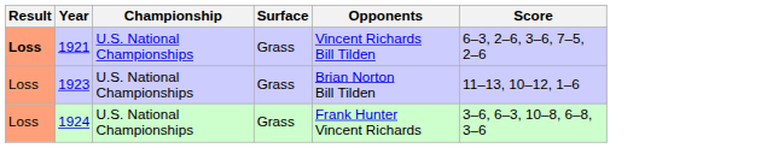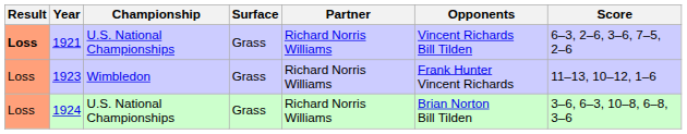 <table class="sortable wikitable">
 <tr>
 <th style="width:40px">Result</th>
 <th style="width:30px">Year</th>
 <th style="width:175px">Championship</th>
 <th style="width:50px">Surface</th>
+<th style="width:160px">Partner</th>
 <th style="width:160px">Opponents</th>
 <th style="width:160px" class="unsortable">Score</th>
 </tr>
 <tr style="background:#ccf;">
 <td style="background:#ffa07a;"><strong>Loss</strong></td>
 <td><a href='#'>1921</a></td>
 <td><a href='#'>U.S. National Championships</a></td>
 <td>Grass</td>
+<td> <a href='#'>Richard Norris Williams</a></td>
 <td> <a href='#'>Vincent Richards</a><br> <a href='#'>Bill Tilden</a></td>
 <td>6–3, 2–6, 3–6, 7–5, 2–6</td>
 </tr>
 <tr style="background:#ccf;">
 <td style="background:#ffa07a;">Loss</td>
 <td><a href='#'>1923</a></td>
-<td>U.S. National Championships</td>
+<td><a href='#'>Wimbledon</a></td>
 <td>Grass</td>
-<td> <a href='#'>Brian Norton</a><br> Bill Tilden</td>
+<td> Richard Norris Williams</td>
+<td> <a href='#'>Frank Hunter</a><br> Vincent Richards</td>
 <td>11–13, 10–12, 1–6</td>
 </tr>
 <tr style="background:#cfc;">
 <td style="background:#ffa07a;">Loss</td>
 <td><a href='#'>1924</a></td>
 <td>U.S. National Championships</td>
 <td>Grass</td>
-<td> <a href='#'>Frank Hunter</a><br> Vincent Richards</td>
+<td> Richard Norris Williams</td>
+<td> <a href='#'>Brian Norton</a><br> Bill Tilden</td>
 <td>3–6, 6–3, 10–8, 6–8, 3–6</td>
 </tr>
 </table>
